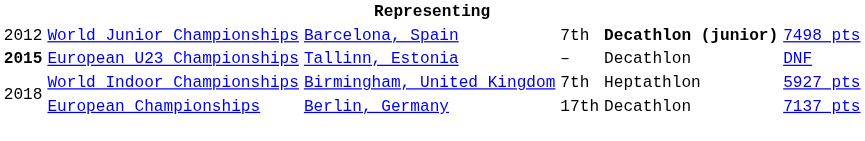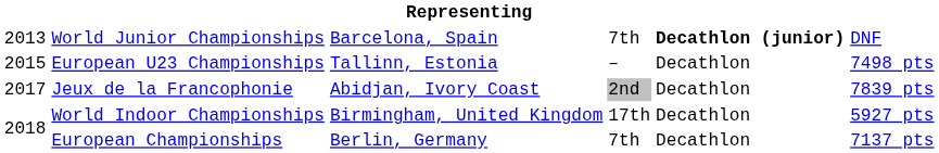 <table>
 <tr>
 <th colspan="6">Representing </th>
 </tr>
 <tr>
-<td>2012</td>
+<td>2013</td>
 <td><a href='#'>World Junior Championships</a></td>
 <td><a href='#'>Barcelona, Spain</a></td>
 <td>7th</td>
 <td><strong>Decathlon (junior)</strong></td>
-<td><a href='#'>7498 pts</a></td>
+<td><a href='#'>DNF</a></td>
 </tr>
 <tr>
-<td><strong>2015</strong></td>
+<td>2015</td>
 <td><a href='#'>European U23 Championships</a></td>
 <td><a href='#'>Tallinn, Estonia</a></td>
 <td>–</td>
 <td>Decathlon</td>
-<td><a href='#'>DNF</a></td>
+<td><a href='#'>7498 pts</a></td>
+</tr>
+<tr>
+<td>2017</td>
+<td><a href='#'>Jeux de la Francophonie</a></td>
+<td><a href='#'>Abidjan, Ivory Coast</a></td>
+<td bgcolor=silver>2nd</td>
+<td>Decathlon</td>
+<td><a href='#'>7839 pts</a></td>
 </tr>
 <tr>
 <td rowspan=2>2018</td>
 <td><a href='#'>World Indoor Championships</a></td>
 <td><a href='#'>Birmingham, United Kingdom</a></td>
-<td>7th</td>
-<td>Heptathlon</td>
+<td>17th</td>
+<td>Decathlon</td>
 <td><a href='#'>5927 pts</a></td>
 </tr>
 <tr>
 <td><a href='#'>European Championships</a></td>
 <td><a href='#'>Berlin, Germany</a></td>
-<td>17th</td>
+<td>7th</td>
 <td>Decathlon</td>
 <td><a href='#'>7137 pts</a></td>
 </tr>
 </table>
